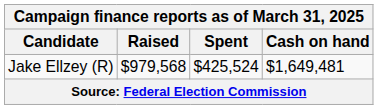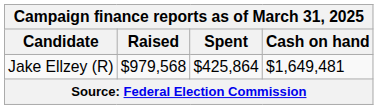 <table class="wikitable sortable">
 <tr>
 <th colspan=4>Campaign finance reports as of March 31, 2025</th>
 </tr>
 <tr style="text-align:center;">
 <th>Candidate</th>
 <th>Raised</th>
 <th>Spent</th>
 <th>Cash on hand</th>
 </tr>
 <tr>
 <td>Jake Ellzey (R)</td>
 <td>$979,568</td>
-<td>$425,524</td>
+<td>$425,864</td>
 <td>$1,649,481</td>
 </tr>
 <tr>
 <th colspan="4"><small>Source: <a href='#'>Federal Election Commission</a></small></th>
 </tr>
 </table>
